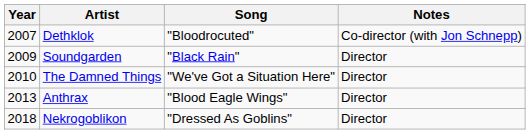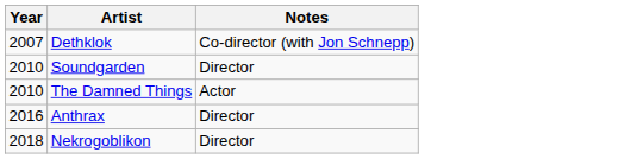 <table class="wikitable">
 <tr>
 <th>Year</th>
 <th>Artist</th>
-<th>Song</th>
 <th>Notes</th>
 </tr>
 <tr>
 <td>2007</td>
 <td><a href='#'>Dethklok</a></td>
-<td>"Bloodrocuted"</td>
 <td>Co-director (with <a href='#'>Jon Schnepp</a>)</td>
 </tr>
 <tr>
-<td>2009</td>
+<td>2010</td>
 <td><a href='#'>Soundgarden</a></td>
-<td>"<a href='#'>Black Rain</a>"</td>
 <td>Director</td>
 </tr>
 <tr>
 <td>2010</td>
 <td><a href='#'>The Damned Things</a></td>
-<td>"We've Got a Situation Here"</td>
-<td>Director</td>
+<td>Actor</td>
 </tr>
 <tr>
-<td>2013</td>
+<td>2016</td>
 <td><a href='#'>Anthrax</a></td>
-<td>"Blood Eagle Wings"</td>
 <td>Director</td>
 </tr>
 <tr>
 <td>2018</td>
 <td><a href='#'>Nekrogoblikon</a></td>
-<td>"Dressed As Goblins"</td>
 <td>Director</td>
 </tr>
 </table>
